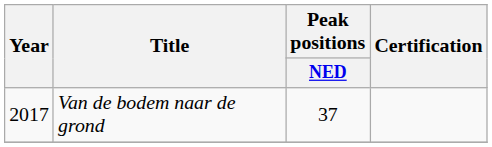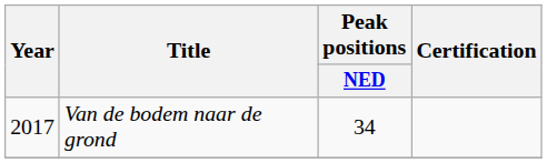 <table class="wikitable">
 <tr>
 <th rowspan="2" style="text-align:center; width:10px;">Year</th>
 <th rowspan="2" style="text-align:center; width:180px;">Title</th>
 <th style="text-align:center; width:20px;">Peak positions</th>
 <th rowspan="2" style="text-align:center; width:70px;">Certification</th>
 </tr>
 <tr>
 <th scope="col" style="width:3em;font-size:90%;"><a href='#'>NED</a><br></th>
 </tr>
 <tr>
 <td style="text-align:center;">2017</td>
 <td><em>Van de bodem naar de grond</em></td>
-<td style="text-align:center;">37</td>
+<td style="text-align:center;">34</td>
 <td style="text-align:center;"></td>
 </tr>
 <tr>
 </tr>
 </table>
